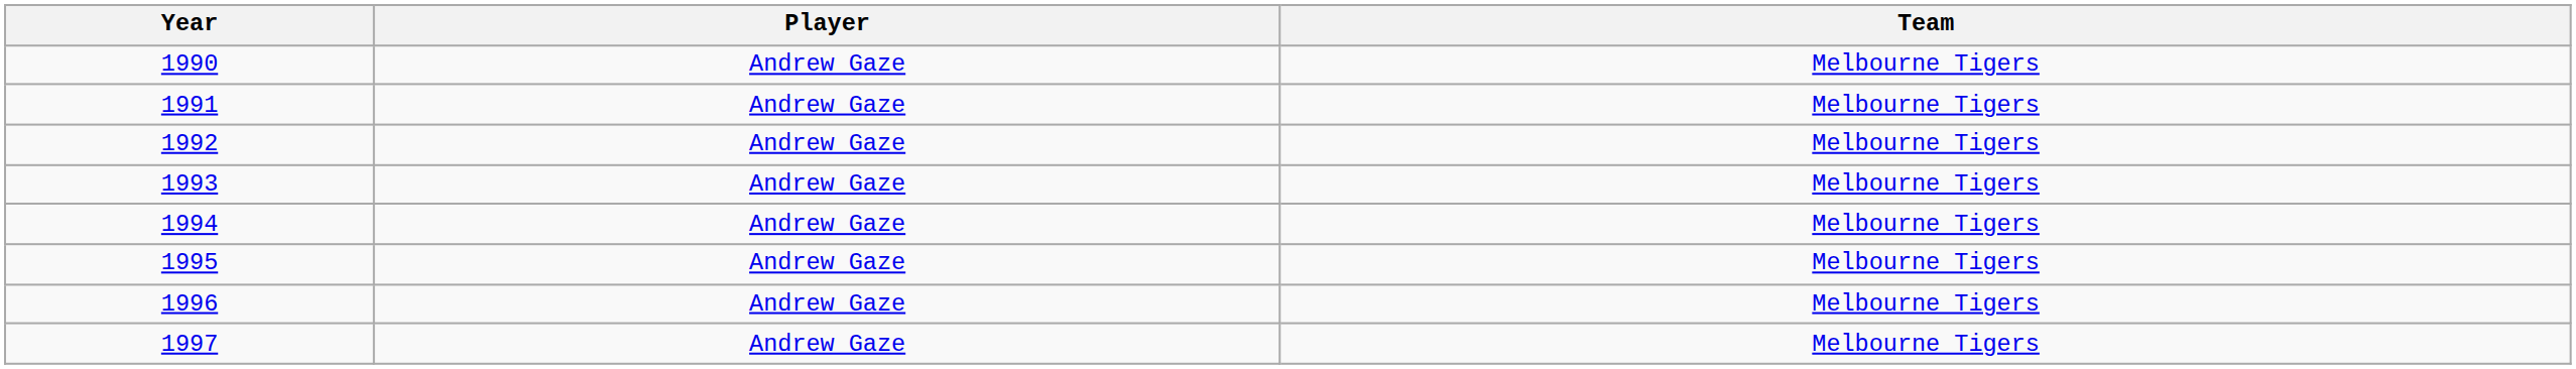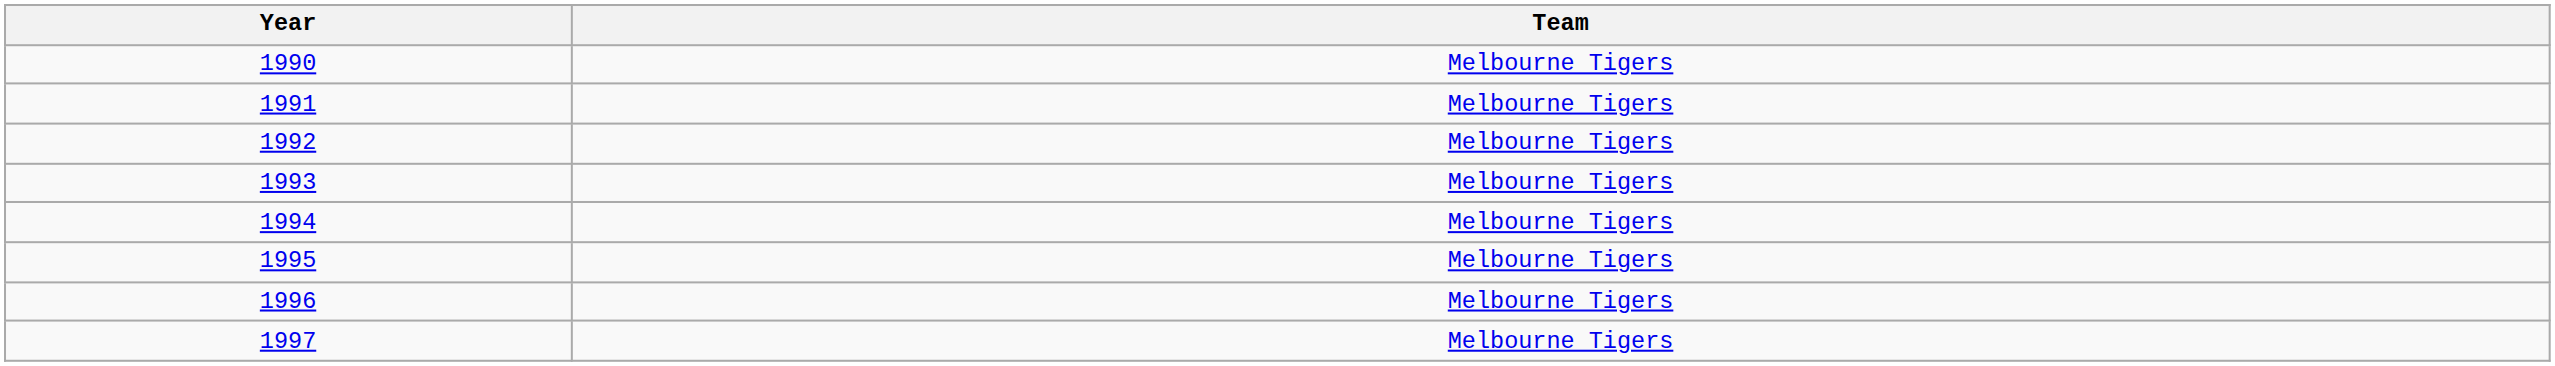 <table class="wikitable" style="width: 80%; text-align:center; font-size:90%">
 <tr>
 <th>Year</th>
-<th>Player</th>
 <th>Team</th>
 </tr>
 <tr>
 <td><a href='#'>1990</a></td>
-<td><a href='#'>Andrew Gaze</a></td>
 <td><a href='#'>Melbourne Tigers</a></td>
 </tr>
 <tr>
 <td><a href='#'>1991</a></td>
-<td><a href='#'>Andrew Gaze</a></td>
 <td><a href='#'>Melbourne Tigers</a></td>
 </tr>
 <tr>
 <td><a href='#'>1992</a></td>
-<td><a href='#'>Andrew Gaze</a></td>
 <td><a href='#'>Melbourne Tigers</a></td>
 </tr>
 <tr>
 <td><a href='#'>1993</a></td>
-<td><a href='#'>Andrew Gaze</a></td>
 <td><a href='#'>Melbourne Tigers</a></td>
 </tr>
 <tr>
 <td><a href='#'>1994</a></td>
-<td><a href='#'>Andrew Gaze</a></td>
 <td><a href='#'>Melbourne Tigers</a></td>
 </tr>
 <tr>
 <td><a href='#'>1995</a></td>
-<td><a href='#'>Andrew Gaze</a></td>
 <td><a href='#'>Melbourne Tigers</a></td>
 </tr>
 <tr>
 <td><a href='#'>1996</a></td>
-<td><a href='#'>Andrew Gaze</a></td>
 <td><a href='#'>Melbourne Tigers</a></td>
 </tr>
 <tr>
 <td><a href='#'>1997</a></td>
-<td><a href='#'>Andrew Gaze</a></td>
 <td><a href='#'>Melbourne Tigers</a></td>
 </tr>
 </table>
